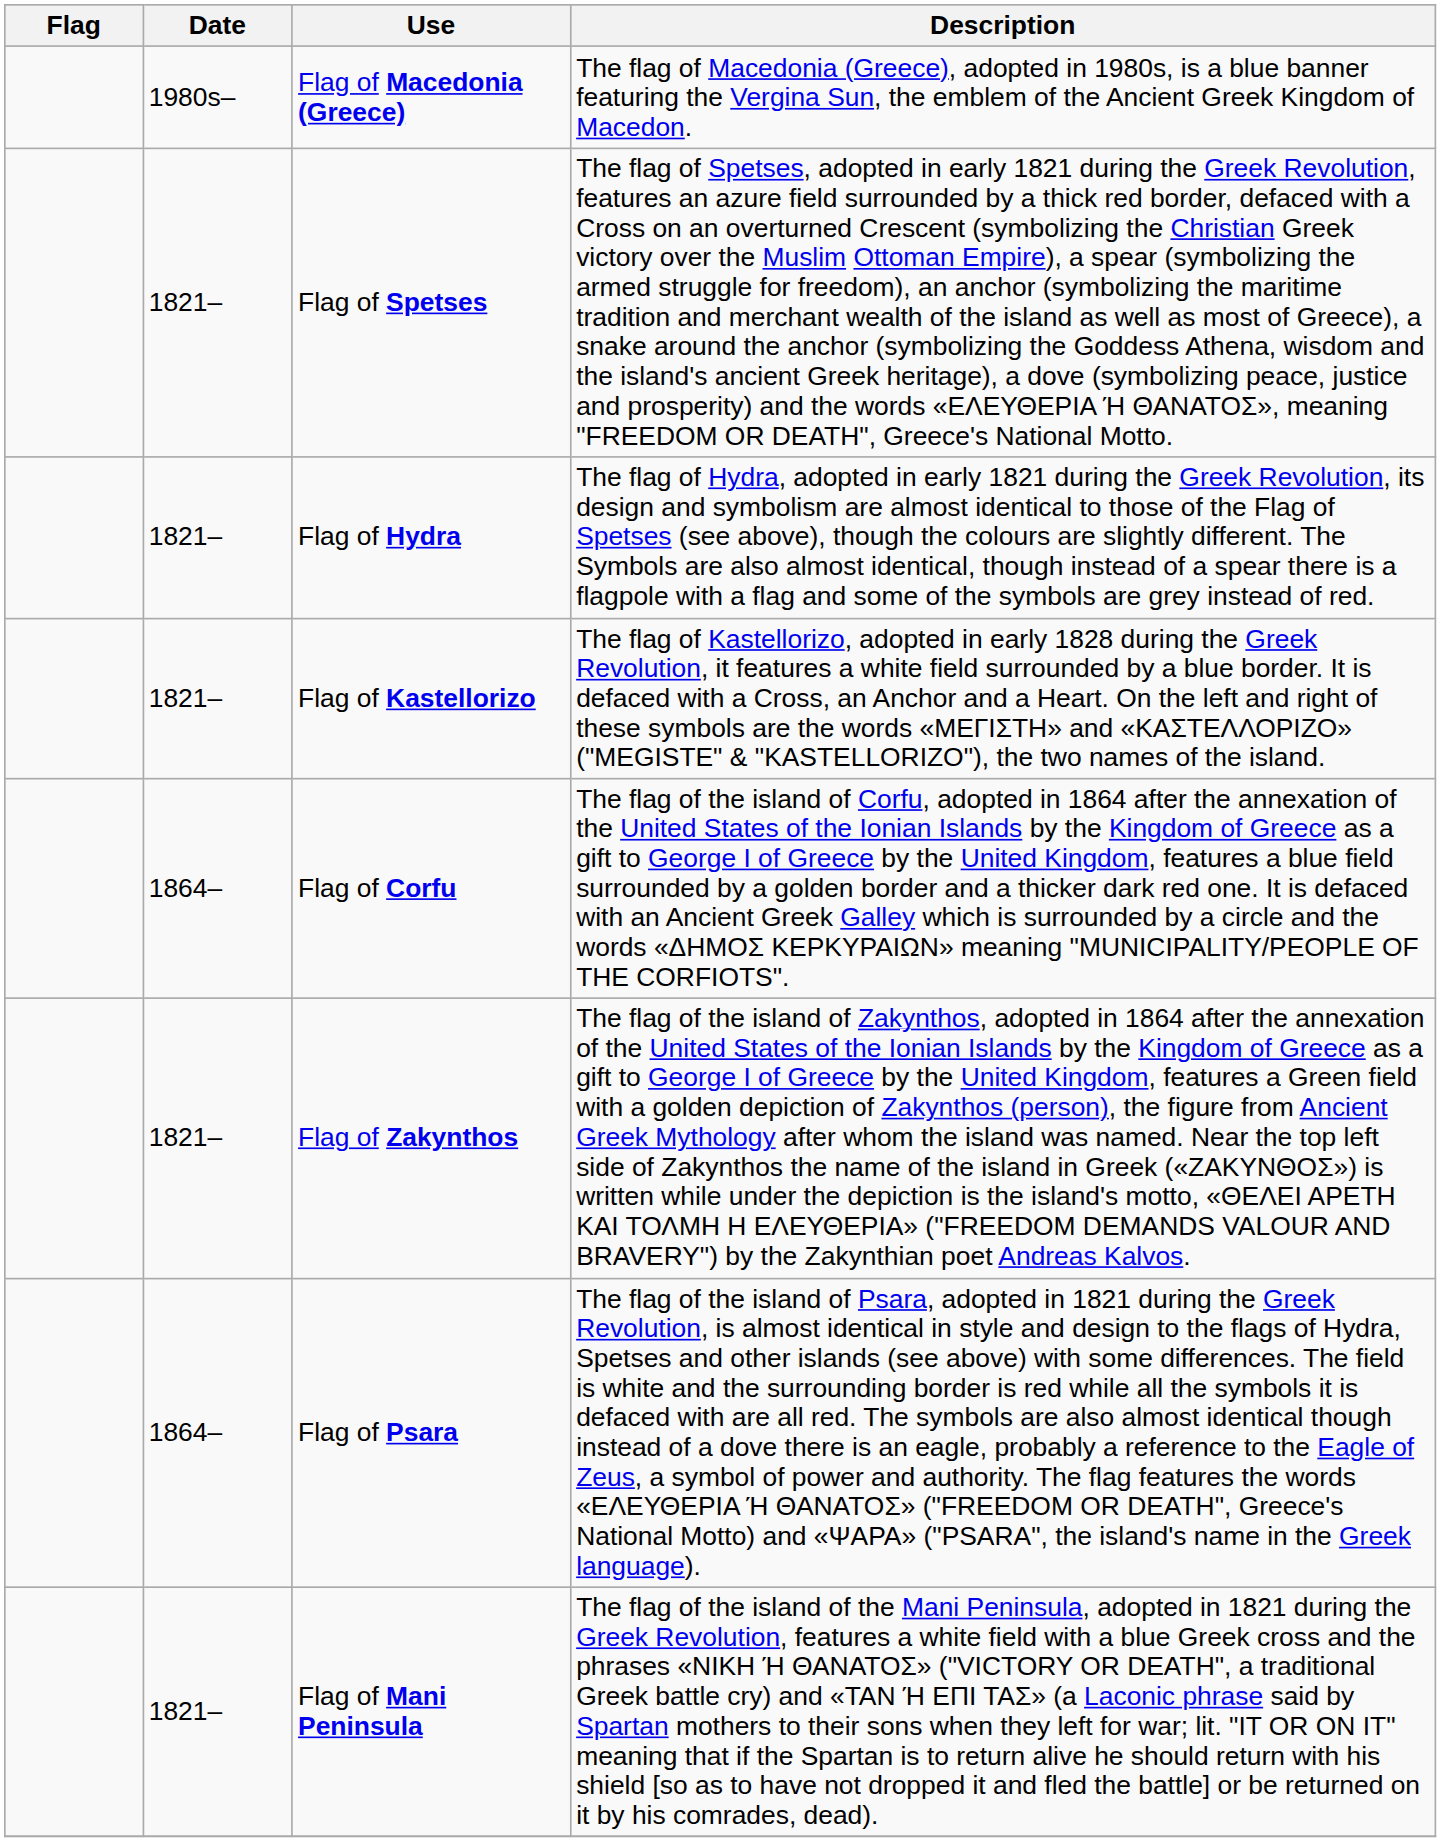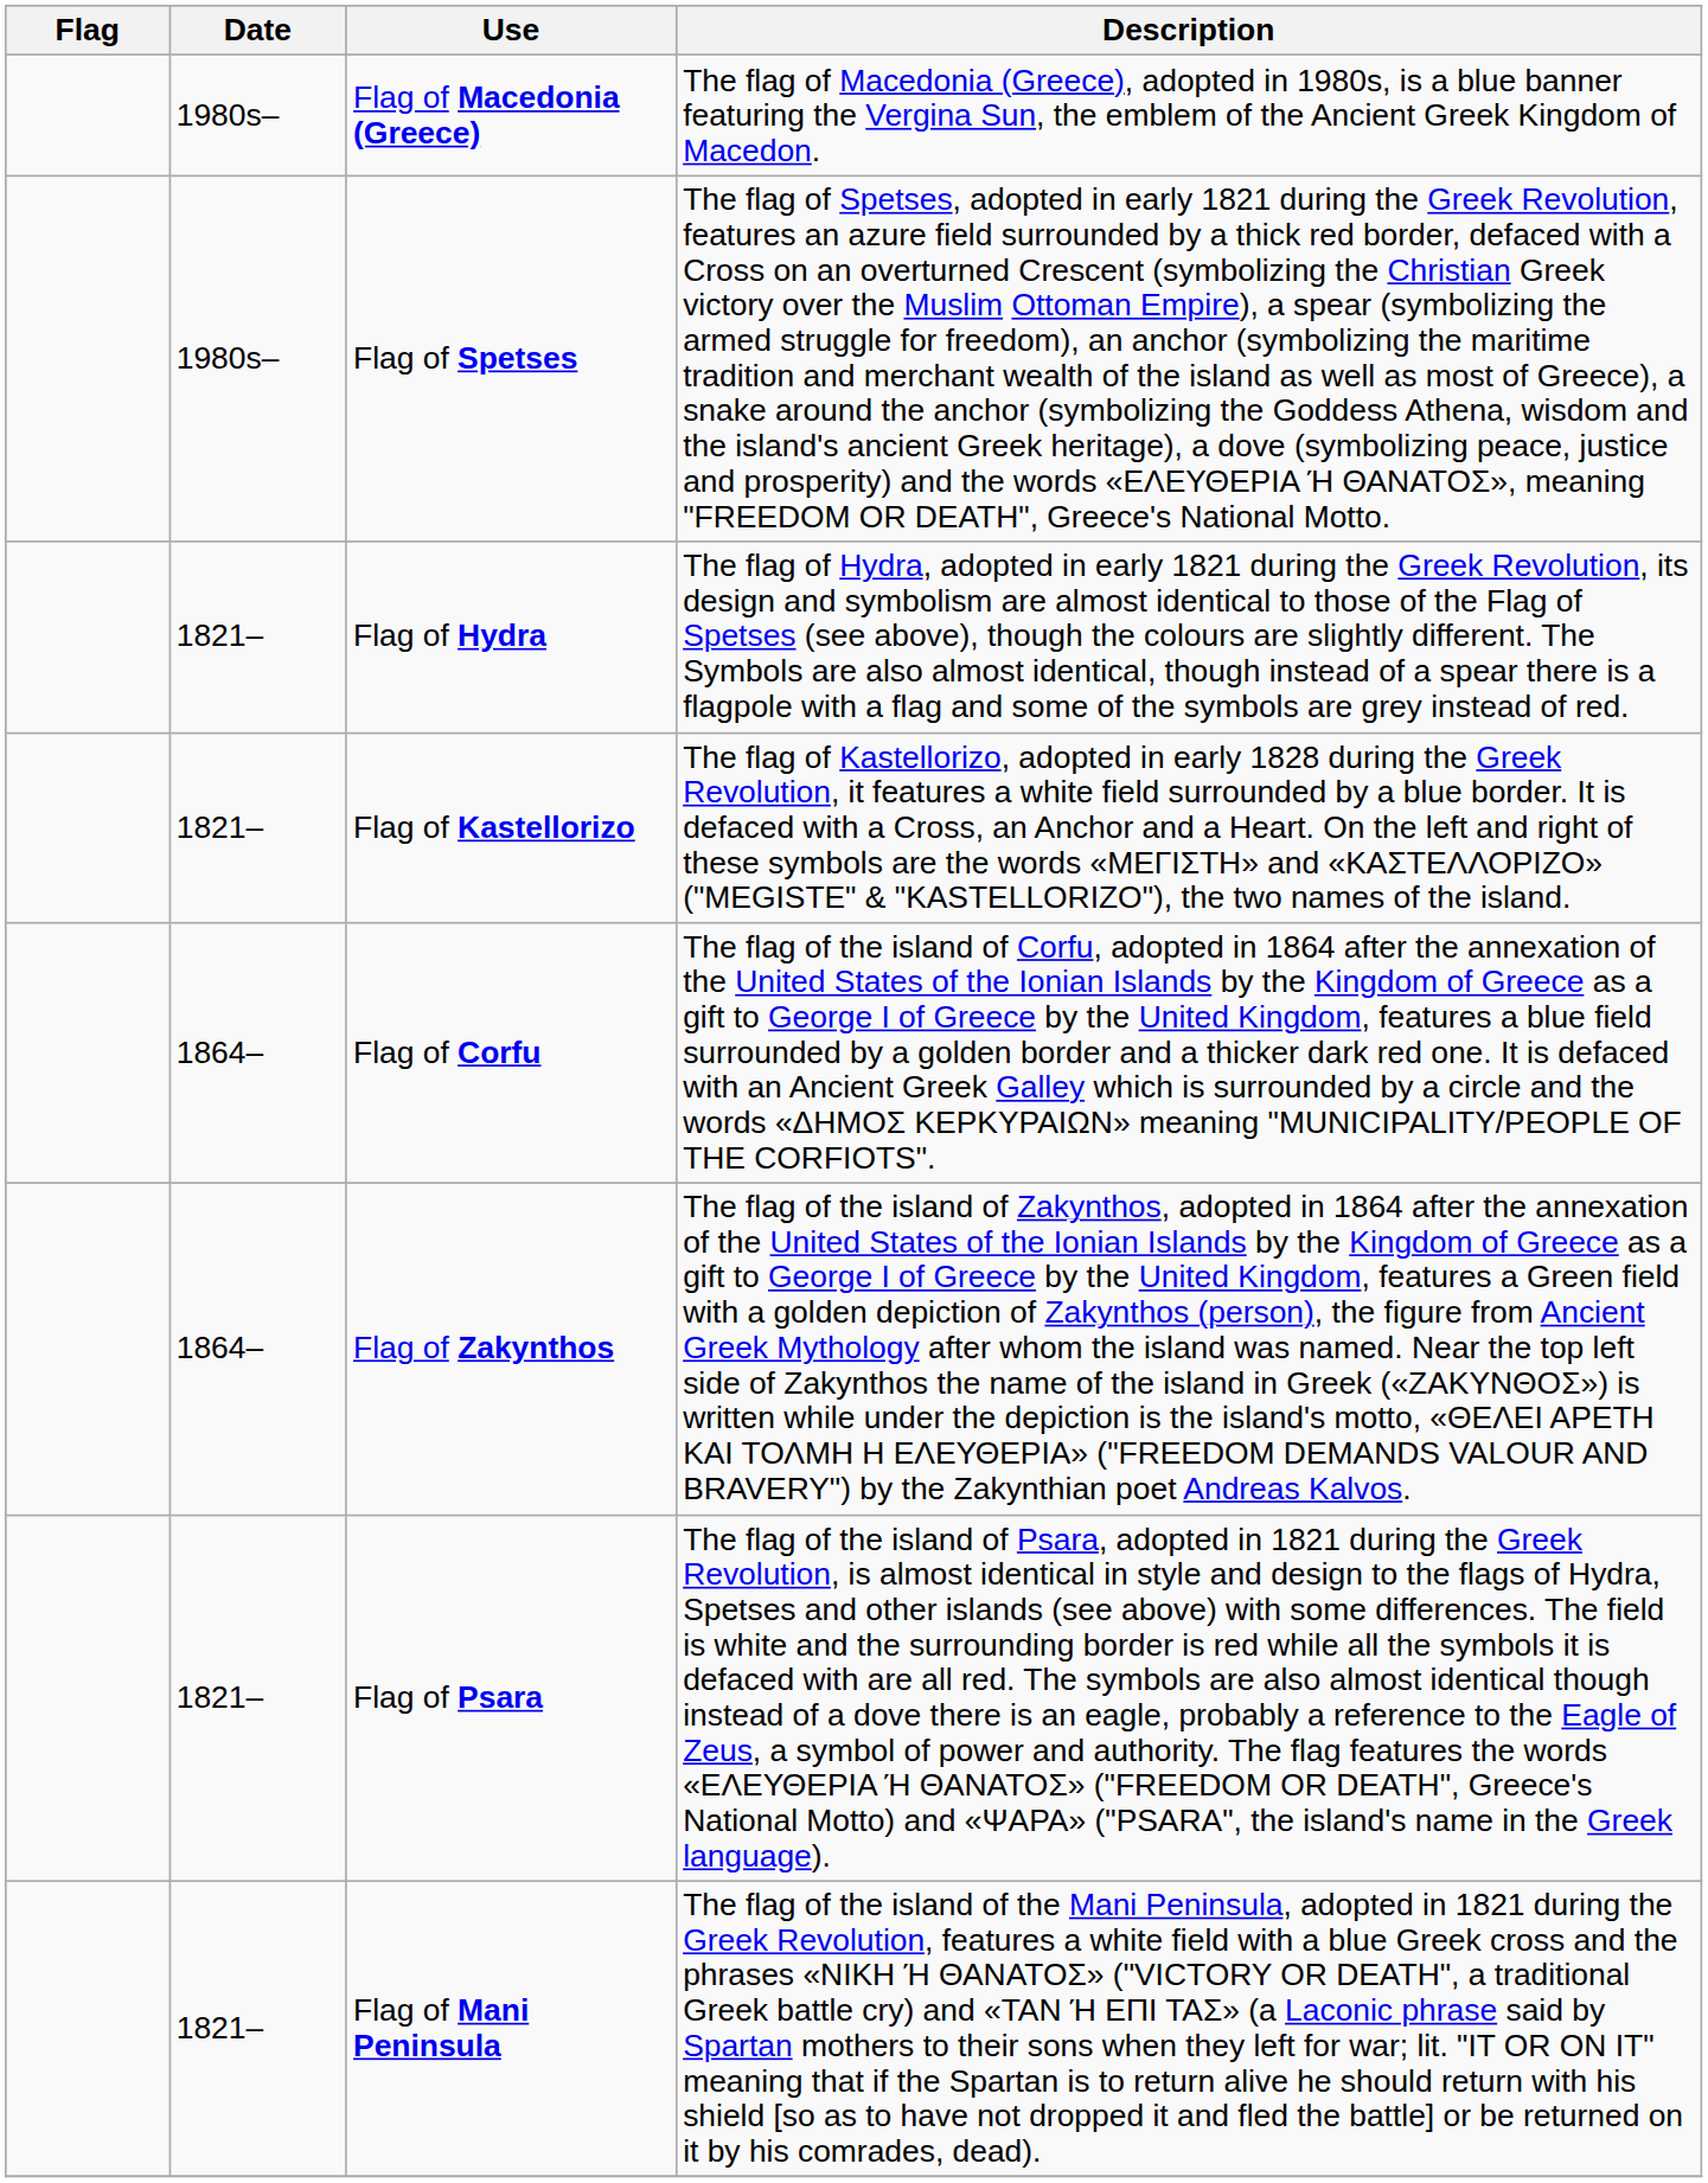 <table class="wikitable">
 <tr>
 <th style="width:100px;">Flag</th>
 <th style="width:100px;">Date</th>
 <th style="width:200px;">Use</th>
 <th style="width:700px;">Description</th>
 </tr>
 <tr>
 <td></td>
 <td>1980s–</td>
 <td><a href='#'>Flag of</a> <strong><a href='#'>Macedonia (Greece)</a></strong></td>
 <td>The flag of <a href='#'>Macedonia (Greece)</a>, adopted in 1980s, is a blue banner featuring the <a href='#'>Vergina Sun</a>, the emblem of the Ancient Greek Kingdom of <a href='#'>Macedon</a>.</td>
 </tr>
 <tr>
 <td></td>
-<td>1821–</td>
+<td>1980s–</td>
 <td>Flag of <strong><a href='#'>Spetses</a></strong></td>
 <td>The flag of <a href='#'>Spetses</a>, adopted in early 1821 during the <a href='#'>Greek Revolution</a>, features an azure field surrounded by a thick red border, defaced with a Cross on an overturned Crescent (symbolizing the <a href='#'>Christian</a> Greek victory over the <a href='#'>Muslim</a> <a href='#'>Ottoman Empire</a>), a spear (symbolizing the armed struggle for freedom), an anchor (symbolizing the maritime tradition and merchant wealth of the island as well as most of Greece), a snake around the anchor (symbolizing the Goddess Athena, wisdom and the island's ancient Greek heritage), a dove (symbolizing peace, justice and prosperity) and the words «ΕΛΕΥΘΕΡΙΑ Ή ΘΑΝΑΤΟΣ», meaning "FREEDOM OR DEATH", Greece's National Motto.</td>
 </tr>
 <tr>
 <td></td>
 <td>1821–</td>
 <td>Flag of <strong><a href='#'>Hydra</a></strong></td>
 <td>The flag of <a href='#'>Hydra</a>, adopted in early 1821 during the <a href='#'>Greek Revolution</a>, its design and symbolism are almost identical to those of the Flag of <a href='#'>Spetses</a> (see above), though the colours are slightly different. The Symbols are also almost identical, though instead of a spear there is a flagpole with a flag and some of the symbols are grey instead of red.</td>
 </tr>
 <tr>
 <td></td>
 <td>1821–</td>
 <td>Flag of <strong><a href='#'>Kastellorizo</a></strong></td>
 <td>The flag of <a href='#'>Kastellorizo</a>, adopted in early 1828 during the <a href='#'>Greek Revolution</a>, it features a white field surrounded by a blue border. It is defaced with a Cross, an Anchor and a Heart. On the left and right of these symbols are the words «ΜΕΓΙΣΤΗ» and «ΚΑΣΤΕΛΛΟΡΙΖΟ» ("MEGISTE" & "KASTELLORIZO"), the two names of the island.</td>
 </tr>
 <tr>
 <td></td>
 <td>1864–</td>
 <td>Flag of <strong><a href='#'>Corfu</a></strong></td>
 <td>The flag of the island of <a href='#'>Corfu</a>, adopted in 1864 after the annexation of the <a href='#'>United States of the Ionian Islands</a> by the <a href='#'>Kingdom of Greece</a> as a gift to <a href='#'>George I of Greece</a> by the <a href='#'>United Kingdom</a>, features a blue field surrounded by a golden border and a thicker dark red one. It is defaced with an Ancient Greek <a href='#'>Galley</a> which is surrounded by a circle and the words «ΔΗΜΟΣ ΚΕΡΚΥΡΑΙΩΝ» meaning "MUNICIPALITY/PEOPLE OF THE CORFIOTS".</td>
 </tr>
 <tr>
 <td></td>
-<td>1821–</td>
+<td>1864–</td>
 <td><a href='#'>Flag of</a> <strong><a href='#'>Zakynthos</a></strong></td>
 <td>The flag of the island of <a href='#'>Zakynthos</a>, adopted in 1864 after the annexation of the <a href='#'>United States of the Ionian Islands</a> by the <a href='#'>Kingdom of Greece</a> as a gift to <a href='#'>George I of Greece</a> by the <a href='#'>United Kingdom</a>, features a Green field with a golden depiction of <a href='#'>Zakynthos (person)</a>, the figure from <a href='#'>Ancient Greek Mythology</a> after whom the island was named. Near the top left side of Zakynthos the name of the island in Greek («ΖΑΚΥΝΘΟΣ») is written while under the depiction is the island's motto, «ΘΕΛΕΙ ΑΡΕΤΗ ΚΑΙ ΤΟΛΜΗ Η ΕΛΕΥΘΕΡΙΑ» ("FREEDOM DEMANDS VALOUR AND BRAVERY") by the Zakynthian poet <a href='#'>Andreas Kalvos</a>.</td>
 </tr>
 <tr>
 <td></td>
-<td>1864–</td>
+<td>1821–</td>
 <td>Flag of <strong><a href='#'>Psara</a></strong></td>
 <td>The flag of the island of <a href='#'>Psara</a>, adopted in 1821 during the <a href='#'>Greek Revolution</a>, is almost identical in style and design to the flags of Hydra, Spetses and other islands (see above) with some differences. The field is white and the surrounding border is red while all the symbols it is defaced with are all red. The symbols are also almost identical though instead of a dove there is an eagle, probably a reference to the <a href='#'>Eagle of Zeus</a>, a symbol of power and authority. The flag features the words «ΕΛΕΥΘΕΡΙΑ Ή ΘΑΝΑΤΟΣ» ("FREEDOM OR DEATH", Greece's National Motto) and «ΨΑΡΑ» ("PSARA", the island's name in the <a href='#'>Greek language</a>).</td>
 </tr>
 <tr>
 <td></td>
 <td>1821–</td>
 <td>Flag of <strong><a href='#'>Mani Peninsula</a></strong></td>
 <td>The flag of the island of the <a href='#'>Mani Peninsula</a>, adopted in 1821 during the <a href='#'>Greek Revolution</a>, features a white field with a blue Greek cross and the phrases «ΝΙΚΗ Ή ΘΑΝΑΤΟΣ» ("VICTORY OR DEATH", a traditional Greek battle cry) and «ΤΑΝ Ή ΕΠΙ ΤΑΣ» (a <a href='#'>Laconic phrase</a> said by <a href='#'>Spartan</a> mothers to their sons when they left for war; lit. "IT OR ON IT" meaning that if the Spartan is to return alive he should return with his shield [so as to have not dropped it and fled the battle] or be returned on it by his comrades, dead).</td>
 </tr>
 <tr>
 </tr>
 </table>
